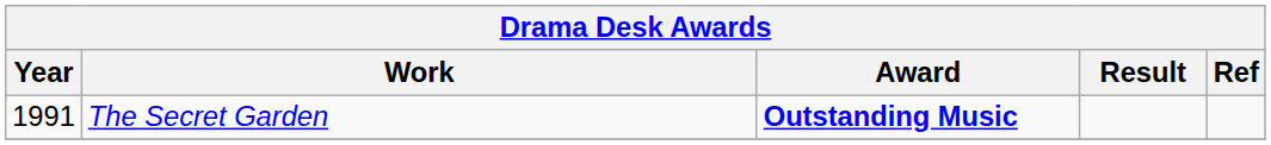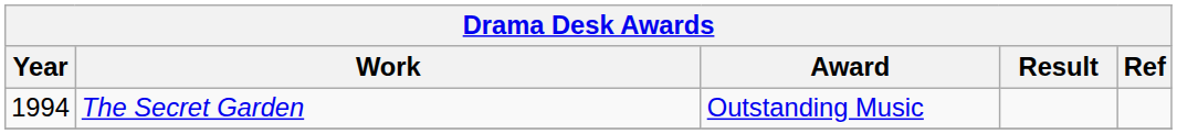 <table class="wikitable">
 <tr>
 <th colspan="6" align="center"><a href='#'>Drama Desk Awards</a></th>
 </tr>
 <tr>
 <th>Year</th>
 <th style="width:375px;">Work</th>
 <th style="width:175px;">Award</th>
 <th width="65">Result</th>
 <th width="20">Ref</th>
 </tr>
 <tr>
-<td>1991</td>
+<td>1994</td>
 <td><em> <a href='#'>The Secret Garden</a></em></td>
-<td><strong><a href='#'>Outstanding Music</a></strong></td>
+<td><a href='#'>Outstanding Music</a></td>
 <td></td>
 <td align="center"></td>
 </tr>
 <tr>
 </tr>
 </table>
